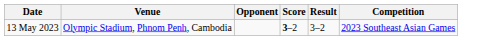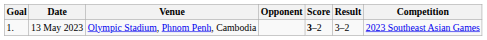 <table class="wikitable">
 <tr>
+<th>Goal</th>
 <th>Date</th>
 <th>Venue</th>
 <th>Opponent</th>
 <th>Score</th>
 <th>Result</th>
 <th>Competition</th>
 </tr>
 <tr>
+<td>1.</td>
 <td>13 May 2023</td>
 <td><a href='#'>Olympic Stadium</a>, <a href='#'>Phnom Penh</a>, Cambodia</td>
 <td></td>
 <td><strong>3</strong>–2</td>
 <td>3–2</td>
 <td><a href='#'>2023 Southeast Asian Games</a></td>
 </tr>
 </table>
